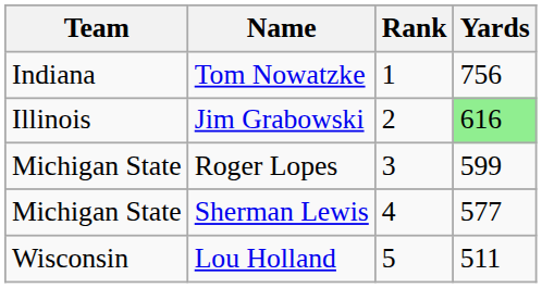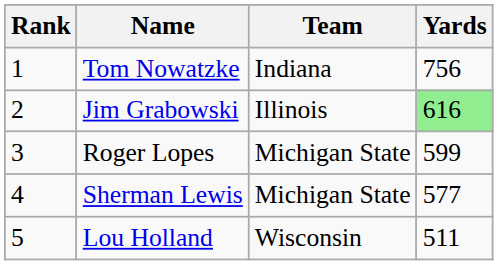 <table class="wikitable" style="font-size: 90%">
 <tr>
+<th>Rank</th>
+<th>Name</th>
 <th>Team</th>
-<th>Name</th>
-<th>Rank</th>
 <th>Yards</th>
 </tr>
 <tr>
+<td>1</td>
+<td><a href='#'>Tom Nowatzke</a></td>
 <td>Indiana</td>
-<td><a href='#'>Tom Nowatzke</a></td>
-<td>1</td>
 <td>756</td>
 </tr>
 <tr>
+<td>2</td>
+<td><a href='#'>Jim Grabowski</a></td>
 <td>Illinois</td>
-<td><a href='#'>Jim Grabowski</a></td>
-<td>2</td>
 <td style="background: lightgreen;">616</td>
 </tr>
 <tr>
+<td>3</td>
+<td>Roger Lopes</td>
 <td>Michigan State</td>
-<td>Roger Lopes</td>
-<td>3</td>
 <td>599</td>
 </tr>
 <tr>
+<td>4</td>
+<td><a href='#'>Sherman Lewis</a></td>
 <td>Michigan State</td>
-<td><a href='#'>Sherman Lewis</a></td>
-<td>4</td>
 <td>577</td>
 </tr>
 <tr>
+<td>5</td>
+<td><a href='#'>Lou Holland</a></td>
 <td>Wisconsin</td>
-<td><a href='#'>Lou Holland</a></td>
-<td>5</td>
 <td>511</td>
 </tr>
 </table>
